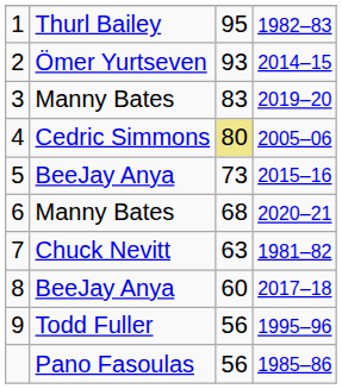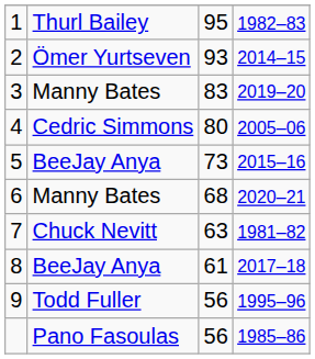 <table class="wikitable">
 <tr>
 </tr>
 <tr>
 <td>1</td>
 <td><a href='#'>Thurl Bailey</a></td>
 <td>95</td>
 <td style="font-size:80%;"><a href='#'>1982–83</a></td>
 </tr>
 <tr>
 <td>2</td>
 <td><a href='#'>Ömer Yurtseven</a></td>
 <td>93</td>
 <td style="font-size:80%;"><a href='#'>2014–15</a></td>
 </tr>
 <tr>
 <td>3</td>
 <td>Manny Bates</td>
 <td>83</td>
 <td style="font-size:80%;"><a href='#'>2019–20</a></td>
 </tr>
 <tr>
 <td>4</td>
 <td><a href='#'>Cedric Simmons</a></td>
-<td style="background: khaki;">80</td>
+<td>80</td>
 <td style="font-size:80%;"><a href='#'>2005–06</a></td>
 </tr>
 <tr>
 <td>5</td>
 <td><a href='#'>BeeJay Anya</a></td>
 <td>73</td>
 <td style="font-size:80%;"><a href='#'>2015–16</a></td>
 </tr>
 <tr>
 <td>6</td>
 <td>Manny Bates</td>
 <td>68</td>
 <td style="font-size:80%;"><a href='#'>2020–21</a></td>
 </tr>
 <tr>
 <td>7</td>
 <td><a href='#'>Chuck Nevitt</a></td>
 <td>63</td>
 <td style="font-size:80%;"><a href='#'>1981–82</a></td>
 </tr>
 <tr>
 <td>8</td>
 <td><a href='#'>BeeJay Anya</a></td>
-<td>60</td>
+<td>61</td>
 <td style="font-size:80%;"><a href='#'>2017–18</a></td>
 </tr>
 <tr>
 <td>9</td>
 <td><a href='#'>Todd Fuller</a></td>
 <td>56</td>
 <td style="font-size:80%;"><a href='#'>1995–96</a></td>
 </tr>
 <tr>
 <td></td>
 <td><a href='#'>Pano Fasoulas</a></td>
 <td>56</td>
 <td style="font-size:80%;"><a href='#'>1985–86</a></td>
 </tr>
 </table>
